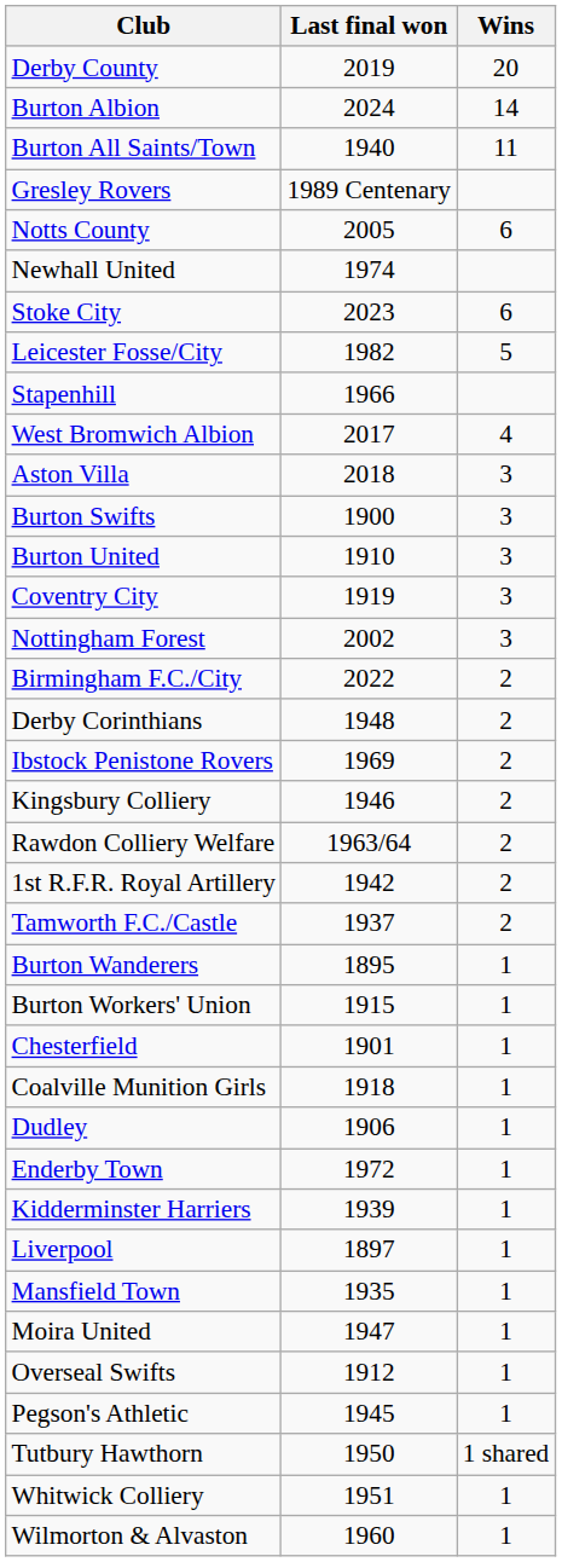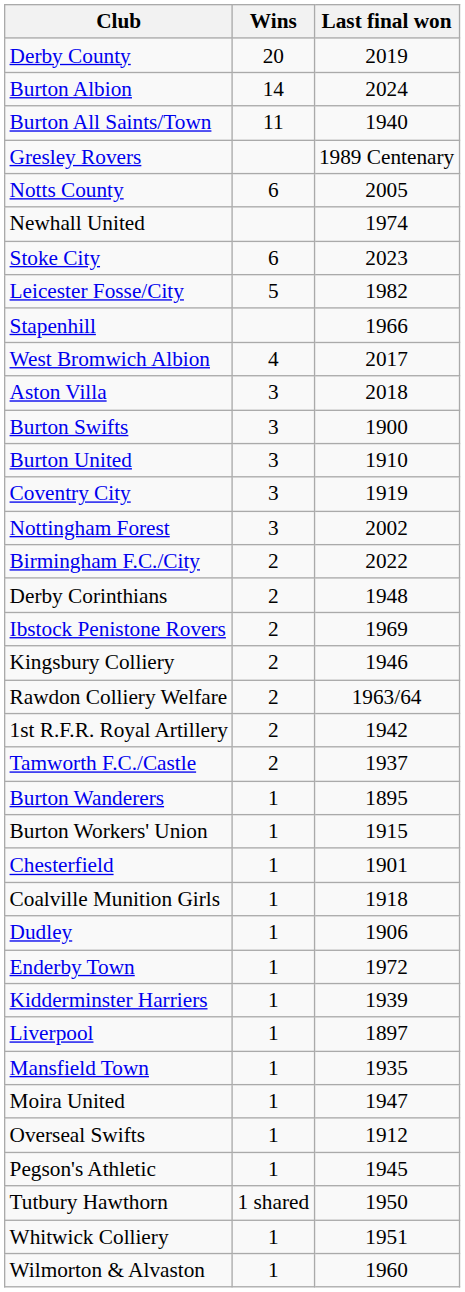 <table class="wikitable sortable" style="text-align: center;">
 <tr>
 <th>Club</th>
+<th data-sort-type="number">Wins</th>
 <th>Last final won</th>
-<th data-sort-type="number">Wins</th>
 </tr>
 <tr>
 <td align=left><a href='#'>Derby County</a></td>
+<td>20</td>
 <td>2019</td>
-<td>20</td>
 </tr>
 <tr>
 <td align=left><a href='#'>Burton Albion</a></td>
+<td>14</td>
 <td>2024</td>
-<td>14</td>
 </tr>
 <tr>
 <td align=left><a href='#'>Burton All Saints/Town</a></td>
+<td>11</td>
 <td>1940</td>
-<td>11</td>
 </tr>
 <tr>
 <td align=left><a href='#'>Gresley Rovers</a></td>
+<td></td>
 <td>1989 Centenary</td>
-<td></td>
 </tr>
 <tr>
 <td align=left><a href='#'>Notts County</a></td>
+<td>6</td>
 <td>2005</td>
-<td>6</td>
 </tr>
 <tr>
 <td align="left">Newhall United</td>
+<td></td>
 <td>1974</td>
-<td></td>
 </tr>
 <tr>
 <td align=left><a href='#'>Stoke City</a></td>
+<td>6</td>
 <td>2023</td>
-<td>6</td>
 </tr>
 <tr>
 <td align=left><a href='#'>Leicester Fosse/City</a></td>
+<td>5</td>
 <td>1982</td>
-<td>5</td>
 </tr>
 <tr>
 <td align=left><a href='#'>Stapenhill</a></td>
+<td></td>
 <td>1966</td>
-<td></td>
 </tr>
 <tr>
 <td align="left"><a href='#'>West Bromwich Albion</a></td>
+<td>4</td>
 <td>2017</td>
-<td>4</td>
 </tr>
 <tr>
 <td align="left"><a href='#'>Aston Villa</a></td>
+<td>3</td>
 <td>2018</td>
-<td>3</td>
 </tr>
 <tr>
 <td align=left><a href='#'>Burton Swifts</a></td>
+<td>3</td>
 <td>1900</td>
-<td>3</td>
 </tr>
 <tr>
 <td align=left><a href='#'>Burton United</a></td>
+<td>3</td>
 <td>1910</td>
-<td>3</td>
 </tr>
 <tr>
 <td align=left><a href='#'>Coventry City</a></td>
+<td>3</td>
 <td>1919</td>
-<td>3</td>
 </tr>
 <tr>
 <td align="left"><a href='#'>Nottingham Forest</a></td>
+<td>3</td>
 <td>2002</td>
-<td>3</td>
 </tr>
 <tr>
 <td align="left"><a href='#'>Birmingham F.C./City</a></td>
+<td>2</td>
 <td>2022</td>
-<td>2</td>
 </tr>
 <tr>
 <td align="left">Derby Corinthians</td>
+<td>2</td>
 <td>1948</td>
-<td>2</td>
 </tr>
 <tr>
 <td align="left"><a href='#'>Ibstock Penistone Rovers</a></td>
+<td>2</td>
 <td>1969</td>
-<td>2</td>
 </tr>
 <tr>
 <td align="left">Kingsbury Colliery</td>
+<td>2</td>
 <td>1946</td>
-<td>2</td>
 </tr>
 <tr>
 <td align=left>Rawdon Colliery Welfare</td>
+<td>2</td>
 <td>1963/64</td>
-<td>2</td>
 </tr>
 <tr>
 <td align="left">1st R.F.R. Royal Artillery</td>
+<td>2</td>
 <td>1942</td>
-<td>2</td>
 </tr>
 <tr>
 <td align="left"><a href='#'>Tamworth F.C./Castle</a></td>
+<td>2</td>
 <td>1937</td>
-<td>2</td>
 </tr>
 <tr>
 <td align=left><a href='#'>Burton Wanderers</a></td>
+<td>1</td>
 <td>1895</td>
-<td>1</td>
 </tr>
 <tr>
 <td align="left">Burton Workers' Union</td>
+<td>1</td>
 <td>1915</td>
-<td>1</td>
 </tr>
 <tr>
 <td align="left"><a href='#'>Chesterfield</a></td>
+<td>1</td>
 <td>1901</td>
-<td>1</td>
 </tr>
 <tr>
 <td align="left">Coalville Munition Girls</td>
+<td>1</td>
 <td>1918</td>
-<td>1</td>
 </tr>
 <tr>
 <td align="left"><a href='#'>Dudley</a></td>
+<td>1</td>
 <td>1906</td>
-<td>1</td>
 </tr>
 <tr>
 <td align="left"><a href='#'>Enderby Town</a></td>
+<td>1</td>
 <td>1972</td>
-<td>1</td>
 </tr>
 <tr>
 <td align="left"><a href='#'>Kidderminster Harriers</a></td>
+<td>1</td>
 <td>1939</td>
-<td>1</td>
 </tr>
 <tr>
 <td align=left><a href='#'>Liverpool</a></td>
+<td>1</td>
 <td>1897</td>
-<td>1</td>
 </tr>
 <tr>
 <td align=left><a href='#'>Mansfield Town</a></td>
+<td>1</td>
 <td>1935</td>
-<td>1</td>
 </tr>
 <tr>
 <td align=left>Moira United</td>
+<td>1</td>
 <td>1947</td>
-<td>1</td>
 </tr>
 <tr>
 <td align="left">Overseal Swifts</td>
+<td>1</td>
 <td>1912</td>
-<td>1</td>
 </tr>
 <tr>
 <td align="left">Pegson's Athletic</td>
+<td>1</td>
 <td>1945</td>
-<td>1</td>
 </tr>
 <tr>
 <td align="left">Tutbury Hawthorn</td>
+<td>1 shared</td>
 <td>1950</td>
-<td>1 shared</td>
 </tr>
 <tr>
 <td align=left>Whitwick Colliery</td>
+<td>1</td>
 <td>1951</td>
-<td>1</td>
 </tr>
 <tr>
 <td align=left>Wilmorton & Alvaston</td>
+<td>1</td>
 <td>1960</td>
-<td>1</td>
 </tr>
 </table>
